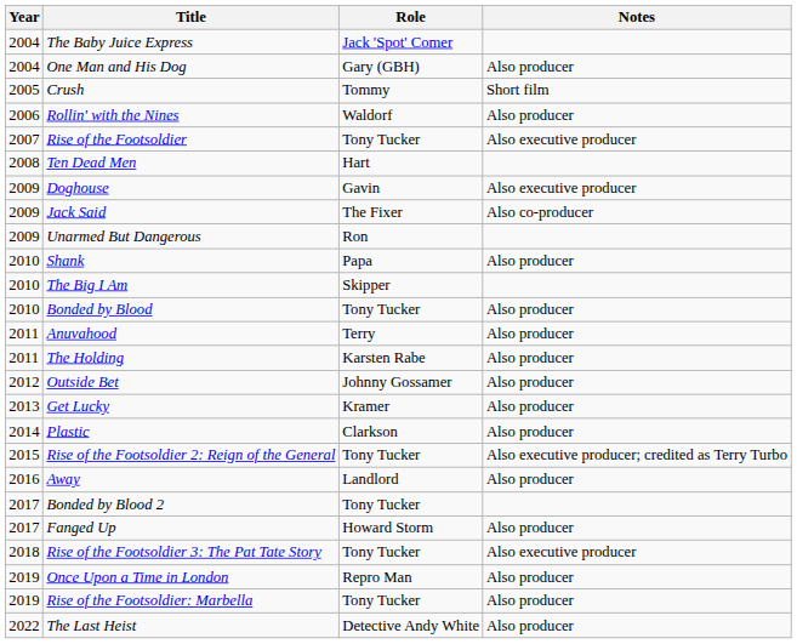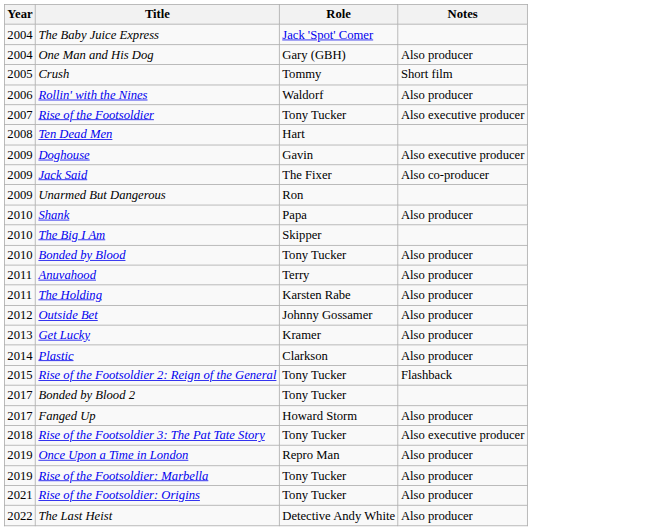 <table class="wikitable sortable">
 <tr>
 <th>Year</th>
 <th>Title</th>
 <th>Role</th>
 <th class="unsortable">Notes</th>
 </tr>
 <tr>
 <td>2004</td>
 <td><em>The Baby Juice Express</em></td>
 <td><a href='#'>Jack 'Spot' Comer</a></td>
 <td></td>
 </tr>
 <tr>
 <td>2004</td>
 <td><em>One Man and His Dog</em></td>
 <td>Gary (GBH)</td>
 <td>Also producer</td>
 </tr>
 <tr>
 <td>2005</td>
 <td><em>Crush</em></td>
 <td>Tommy</td>
 <td>Short film</td>
 </tr>
 <tr>
 <td>2006</td>
 <td><em><a href='#'>Rollin' with the Nines</a></em></td>
 <td>Waldorf</td>
 <td>Also producer</td>
 </tr>
 <tr>
 <td>2007</td>
 <td><em><a href='#'>Rise of the Footsoldier</a></em></td>
 <td>Tony Tucker</td>
 <td>Also executive producer</td>
 </tr>
 <tr>
 <td>2008</td>
 <td><em><a href='#'>Ten Dead Men</a></em></td>
 <td>Hart</td>
 <td></td>
 </tr>
 <tr>
 <td>2009</td>
 <td><em><a href='#'>Doghouse</a></em></td>
 <td>Gavin</td>
 <td>Also executive producer</td>
 </tr>
 <tr>
 <td>2009</td>
 <td><em><a href='#'>Jack Said</a></em></td>
 <td>The Fixer</td>
 <td>Also co-producer</td>
 </tr>
 <tr>
 <td>2009</td>
 <td><em>Unarmed But Dangerous</em></td>
 <td>Ron</td>
 <td></td>
 </tr>
 <tr>
 <td>2010</td>
 <td><em><a href='#'>Shank</a></em></td>
 <td>Papa</td>
 <td>Also producer</td>
 </tr>
 <tr>
 <td>2010</td>
 <td><em><a href='#'>The Big I Am</a></em></td>
 <td>Skipper</td>
 <td></td>
 </tr>
 <tr>
 <td>2010</td>
 <td><em><a href='#'>Bonded by Blood</a></em></td>
 <td>Tony Tucker</td>
 <td>Also producer</td>
 </tr>
 <tr>
 <td>2011</td>
 <td><em><a href='#'>Anuvahood</a></em></td>
 <td>Terry</td>
 <td>Also producer</td>
 </tr>
 <tr>
 <td>2011</td>
 <td><em><a href='#'>The Holding</a></em></td>
 <td>Karsten Rabe</td>
 <td>Also producer</td>
 </tr>
 <tr>
 <td>2012</td>
 <td><em><a href='#'>Outside Bet</a></em></td>
 <td>Johnny Gossamer</td>
 <td>Also producer</td>
 </tr>
 <tr>
 <td>2013</td>
 <td><em><a href='#'>Get Lucky</a></em></td>
 <td>Kramer</td>
 <td>Also producer</td>
 </tr>
 <tr>
 <td>2014</td>
 <td><em><a href='#'>Plastic</a></em></td>
 <td>Clarkson</td>
 <td>Also producer</td>
 </tr>
 <tr>
 <td>2015</td>
 <td><a href='#'><em>Rise of the Footsoldier 2: Reign of the General</em></a></td>
 <td>Tony Tucker</td>
-<td>Also executive producer; credited as Terry Turbo</td>
-</tr>
-<tr>
-<td>2016</td>
-<td><em><a href='#'>Away</a></em></td>
-<td>Landlord</td>
-<td>Also producer</td>
+<td>Flashback</td>
 </tr>
 <tr>
 <td>2017</td>
 <td><em>Bonded by Blood 2</em></td>
 <td>Tony Tucker</td>
 <td></td>
 </tr>
 <tr>
 <td>2017</td>
 <td><em>Fanged Up</em></td>
 <td>Howard Storm</td>
 <td>Also producer</td>
 </tr>
 <tr>
 <td>2018</td>
 <td><a href='#'><em>Rise of the Footsoldier 3: The Pat Tate Story</em></a></td>
 <td>Tony Tucker</td>
 <td>Also executive producer</td>
 </tr>
 <tr>
 <td>2019</td>
 <td><em><a href='#'>Once Upon a Time in London</a></em></td>
 <td>Repro Man</td>
 <td>Also producer</td>
 </tr>
 <tr>
 <td>2019</td>
 <td><a href='#'><em>Rise of the Footsoldier: Marbella</em></a></td>
 <td>Tony Tucker</td>
 <td>Also producer</td>
 </tr>
 <tr>
+<td>2021</td>
+<td><a href='#'><em>Rise of the Footsoldier: Origins</em></a></td>
+<td>Tony Tucker</td>
+<td>Also producer</td>
+</tr>
+<tr>
 <td>2022</td>
 <td><em>The Last Heist</em></td>
 <td>Detective Andy White</td>
 <td>Also producer</td>
 </tr>
 </table>
